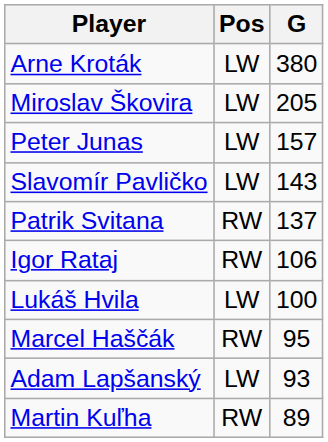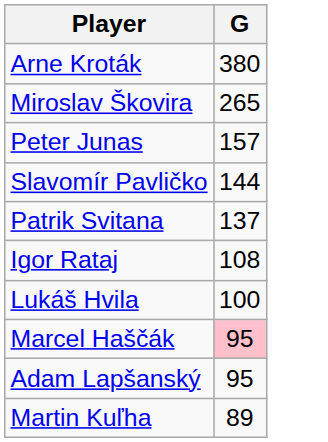 <table class="wikitable" style="text-align:center;">
 <tr>
 <th>Player</th>
-<th>Pos</th>
 <th>G</th>
 </tr>
 <tr>
 <td style="text-align:left;"><a href='#'>Arne Kroták</a></td>
-<td>LW</td>
 <td>380</td>
 </tr>
 <tr>
 <td style="text-align:left;"><a href='#'>Miroslav Škovira</a></td>
-<td>LW</td>
-<td>205</td>
+<td>265</td>
 </tr>
 <tr>
 <td style="text-align:left;"><a href='#'>Peter Junas</a></td>
-<td>LW</td>
 <td>157</td>
 </tr>
 <tr>
 <td style="text-align:left;"><a href='#'>Slavomír Pavličko</a></td>
-<td>LW</td>
-<td>143</td>
+<td>144</td>
 </tr>
 <tr style="background;">
 <td style="text-align:left;"><a href='#'>Patrik Svitana</a></td>
-<td>RW</td>
 <td>137</td>
 </tr>
 <tr>
 <td style="text-align:left;"><a href='#'>Igor Rataj</a></td>
-<td>RW</td>
-<td>106</td>
+<td>108</td>
 </tr>
 <tr>
 <td style="text-align:left;"><a href='#'>Lukáš Hvila</a></td>
-<td>LW</td>
 <td>100</td>
 </tr>
 <tr>
 <td style="text-align:left;"><a href='#'>Marcel Haščák</a></td>
-<td>RW</td>
+<td style="background: pink;">95</td>
+</tr>
+<tr>
+<td style="text-align:left;"><a href='#'>Adam Lapšanský</a></td>
 <td>95</td>
 </tr>
 <tr>
-<td style="text-align:left;"><a href='#'>Adam Lapšanský</a></td>
-<td>LW</td>
-<td>93</td>
-</tr>
-<tr>
 <td style="text-align:left;"><a href='#'>Martin Kuľha</a></td>
-<td>RW</td>
 <td>89</td>
 </tr>
 </table>
